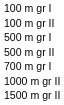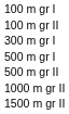 <table>
 <tr>
 <td>100 m gr I<br></td>
 <td></td>
 <td></td>
 <td></td>
 </tr>
 <tr>
 <td>100 m gr II<br></td>
+<td></td>
+<td></td>
+<td></td>
+</tr>
+<tr>
+<td>300 m gr I<br></td>
 <td></td>
 <td></td>
 <td></td>
 </tr>
 <tr>
 <td>500 m gr I<br></td>
 <td></td>
 <td></td>
 <td></td>
 </tr>
 <tr>
 <td>500 m gr II<br></td>
 <td></td>
 <td></td>
 <td></td>
 </tr>
 <tr>
-<td>700 m gr I<br></td>
-<td></td>
-<td></td>
-<td></td>
-</tr>
-<tr>
 <td>1000 m gr II<br></td>
 <td></td>
 <td></td>
 <td></td>
 </tr>
 <tr>
 <td>1500 m gr II<br></td>
 <td></td>
 <td></td>
 <td></td>
 </tr>
 </table>
